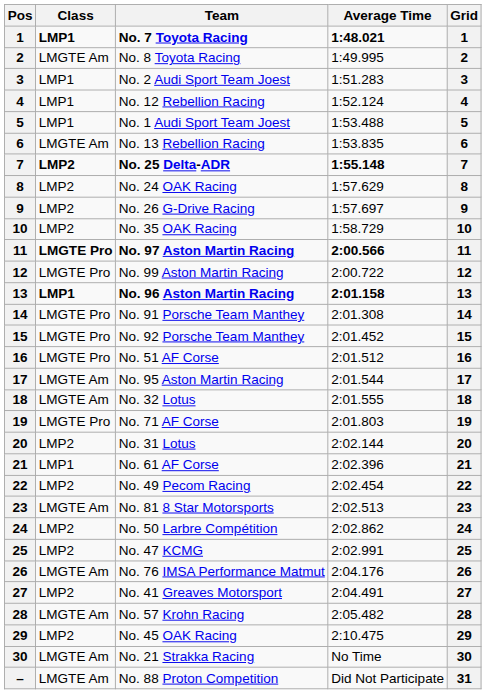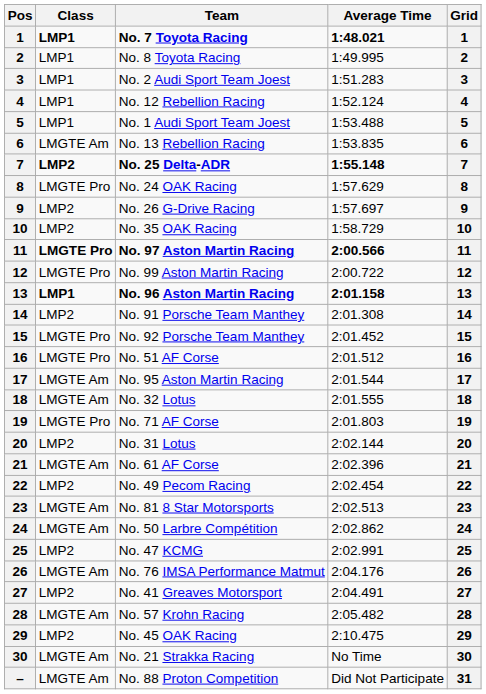 <table class="wikitable" style="font-size: 90%;">
 <tr>
 <th>Pos</th>
 <th>Class</th>
 <th>Team</th>
 <th>Average Time</th>
 <th>Grid</th>
 </tr>
 <tr style="font-weight:bold">
 <th>1</th>
 <td>LMP1</td>
 <td>No. 7 <a href='#'>Toyota Racing</a></td>
 <td>1:48.021</td>
 <th>1</th>
 </tr>
 <tr>
 <th>2</th>
-<td>LMGTE Am</td>
+<td>LMP1</td>
 <td>No. 8 <a href='#'>Toyota Racing</a></td>
 <td>1:49.995</td>
 <th>2</th>
 </tr>
 <tr>
 <th>3</th>
 <td>LMP1</td>
 <td>No. 2 <a href='#'>Audi Sport Team Joest</a></td>
 <td>1:51.283</td>
 <th>3</th>
 </tr>
 <tr>
 <th>4</th>
 <td>LMP1</td>
 <td>No. 12 <a href='#'>Rebellion Racing</a></td>
 <td>1:52.124</td>
 <th>4</th>
 </tr>
 <tr>
 <th>5</th>
 <td>LMP1</td>
 <td>No. 1 <a href='#'>Audi Sport Team Joest</a></td>
 <td>1:53.488</td>
 <th>5</th>
 </tr>
 <tr>
 <th>6</th>
 <td>LMGTE Am</td>
 <td>No. 13 <a href='#'>Rebellion Racing</a></td>
 <td>1:53.835</td>
 <th>6</th>
 </tr>
 <tr style="font-weight:bold">
 <th>7</th>
 <td>LMP2</td>
 <td>No. 25 <a href='#'>Delta</a>-<a href='#'>ADR</a></td>
 <td>1:55.148</td>
 <th>7</th>
 </tr>
 <tr>
 <th>8</th>
-<td>LMP2</td>
+<td>LMGTE Pro</td>
 <td>No. 24 <a href='#'>OAK Racing</a></td>
 <td>1:57.629</td>
 <th>8</th>
 </tr>
 <tr>
 <th>9</th>
 <td>LMP2</td>
 <td>No. 26 <a href='#'>G-Drive Racing</a></td>
 <td>1:57.697</td>
 <th>9</th>
 </tr>
 <tr>
 <th>10</th>
 <td>LMP2</td>
 <td>No. 35 <a href='#'>OAK Racing</a></td>
 <td>1:58.729</td>
 <th>10</th>
 </tr>
 <tr style="font-weight:bold">
 <th>11</th>
 <td>LMGTE Pro</td>
 <td>No. 97 <a href='#'>Aston Martin Racing</a></td>
 <td>2:00.566</td>
 <th>11</th>
 </tr>
 <tr>
 <th>12</th>
 <td>LMGTE Pro</td>
 <td>No. 99 <a href='#'>Aston Martin Racing</a></td>
 <td>2:00.722</td>
 <th>12</th>
 </tr>
 <tr style="font-weight:bold">
 <th>13</th>
 <td>LMP1</td>
 <td>No. 96 <a href='#'>Aston Martin Racing</a></td>
 <td>2:01.158</td>
 <th>13</th>
 </tr>
 <tr>
 <th>14</th>
-<td>LMGTE Pro</td>
+<td>LMP2</td>
 <td>No. 91 <a href='#'>Porsche Team Manthey</a></td>
 <td>2:01.308</td>
 <th>14</th>
 </tr>
 <tr>
 <th>15</th>
 <td>LMGTE Pro</td>
 <td>No. 92 <a href='#'>Porsche Team Manthey</a></td>
 <td>2:01.452</td>
 <th>15</th>
 </tr>
 <tr>
 <th>16</th>
 <td>LMGTE Pro</td>
 <td>No. 51 <a href='#'>AF Corse</a></td>
 <td>2:01.512</td>
 <th>16</th>
 </tr>
 <tr>
 <th>17</th>
 <td>LMGTE Am</td>
 <td>No. 95 <a href='#'>Aston Martin Racing</a></td>
 <td>2:01.544</td>
 <th>17</th>
 </tr>
 <tr>
 <th>18</th>
 <td>LMGTE Am</td>
 <td>No. 32 <a href='#'>Lotus</a></td>
 <td>2:01.555</td>
 <th>18</th>
 </tr>
 <tr>
 <th>19</th>
 <td>LMGTE Pro</td>
 <td>No. 71 <a href='#'>AF Corse</a></td>
 <td>2:01.803</td>
 <th>19</th>
 </tr>
 <tr>
 <th>20</th>
 <td>LMP2</td>
 <td>No. 31 <a href='#'>Lotus</a></td>
 <td>2:02.144</td>
 <th>20</th>
 </tr>
 <tr>
 <th>21</th>
-<td>LMP1</td>
+<td>LMGTE Am</td>
 <td>No. 61 <a href='#'>AF Corse</a></td>
 <td>2:02.396</td>
 <th>21</th>
 </tr>
 <tr>
 <th>22</th>
 <td>LMP2</td>
 <td>No. 49 <a href='#'>Pecom Racing</a></td>
 <td>2:02.454</td>
 <th>22</th>
 </tr>
 <tr>
 <th>23</th>
 <td>LMGTE Am</td>
 <td>No. 81 <a href='#'>8 Star Motorsports</a></td>
 <td>2:02.513</td>
 <th>23</th>
 </tr>
 <tr>
 <th>24</th>
-<td>LMP2</td>
+<td>LMGTE Am</td>
 <td>No. 50 <a href='#'>Larbre Compétition</a></td>
 <td>2:02.862</td>
 <th>24</th>
 </tr>
 <tr>
 <th>25</th>
 <td>LMP2</td>
 <td>No. 47 <a href='#'>KCMG</a></td>
 <td>2:02.991</td>
 <th>25</th>
 </tr>
 <tr>
 <th>26</th>
 <td>LMGTE Am</td>
 <td>No. 76 <a href='#'>IMSA Performance Matmut</a></td>
 <td>2:04.176</td>
 <th>26</th>
 </tr>
 <tr>
 <th>27</th>
 <td>LMP2</td>
 <td>No. 41 <a href='#'>Greaves Motorsport</a></td>
 <td>2:04.491</td>
 <th>27</th>
 </tr>
 <tr>
 <th>28</th>
 <td>LMGTE Am</td>
 <td>No. 57 <a href='#'>Krohn Racing</a></td>
 <td>2:05.482</td>
 <th>28</th>
 </tr>
 <tr>
 <th>29</th>
 <td>LMP2</td>
 <td>No. 45 <a href='#'>OAK Racing</a></td>
 <td>2:10.475</td>
 <th>29</th>
 </tr>
 <tr>
 <th>30</th>
 <td>LMGTE Am</td>
 <td>No. 21 <a href='#'>Strakka Racing</a></td>
 <td>No Time</td>
 <th>30</th>
 </tr>
 <tr>
 <th>–</th>
 <td>LMGTE Am</td>
 <td>No. 88 <a href='#'>Proton Competition</a></td>
 <td>Did Not Participate</td>
 <th>31</th>
 </tr>
 </table>
